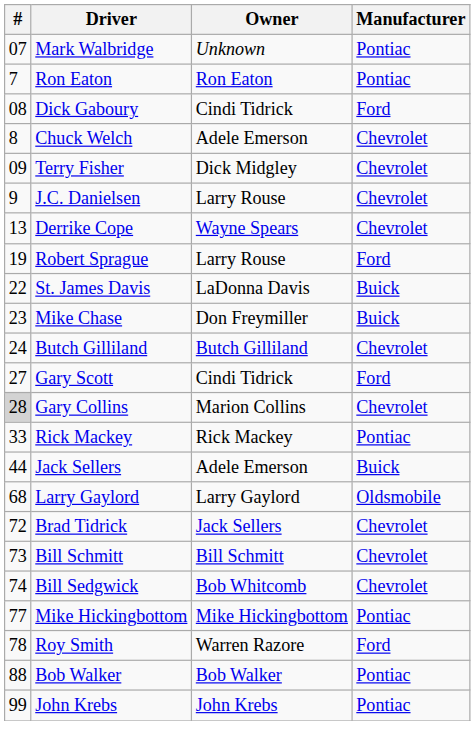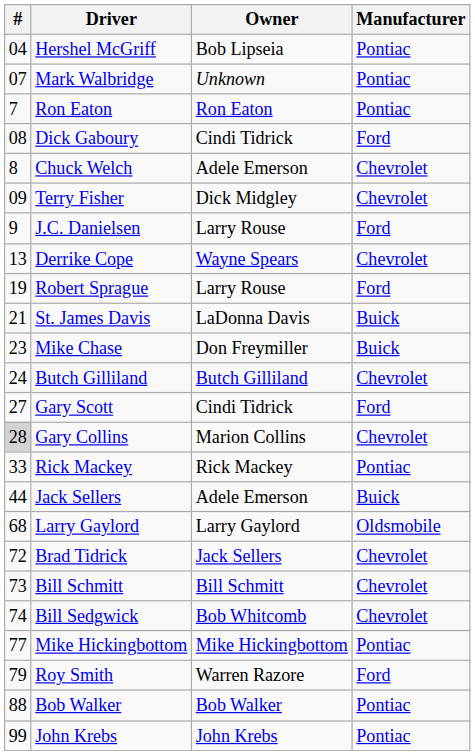 <table class="wikitable" style="font-size: 95%;">
 <tr>
 <th>#</th>
 <th>Driver</th>
 <th>Owner</th>
 <th>Manufacturer</th>
+</tr>
+<tr>
+<td>04</td>
+<td><a href='#'>Hershel McGriff</a></td>
+<td>Bob Lipseia</td>
+<td><a href='#'>Pontiac</a></td>
 </tr>
 <tr>
 <td>07</td>
 <td><a href='#'>Mark Walbridge</a></td>
 <td><em>Unknown</em></td>
 <td><a href='#'>Pontiac</a></td>
 </tr>
 <tr>
 <td>7</td>
 <td><a href='#'>Ron Eaton</a></td>
 <td><a href='#'>Ron Eaton</a></td>
 <td><a href='#'>Pontiac</a></td>
 </tr>
 <tr>
 <td>08</td>
 <td><a href='#'>Dick Gaboury</a></td>
 <td>Cindi Tidrick</td>
 <td><a href='#'>Ford</a></td>
 </tr>
 <tr>
 <td>8</td>
 <td><a href='#'>Chuck Welch</a></td>
 <td>Adele Emerson</td>
 <td><a href='#'>Chevrolet</a></td>
 </tr>
 <tr>
 <td>09</td>
 <td><a href='#'>Terry Fisher</a></td>
 <td>Dick Midgley</td>
 <td><a href='#'>Chevrolet</a></td>
 </tr>
 <tr>
 <td>9</td>
 <td><a href='#'>J.C. Danielsen</a></td>
 <td>Larry Rouse</td>
-<td><a href='#'>Chevrolet</a></td>
+<td><a href='#'>Ford</a></td>
 </tr>
 <tr>
 <td>13</td>
 <td><a href='#'>Derrike Cope</a></td>
 <td><a href='#'>Wayne Spears</a></td>
 <td><a href='#'>Chevrolet</a></td>
 </tr>
 <tr>
 <td>19</td>
 <td><a href='#'>Robert Sprague</a></td>
 <td>Larry Rouse</td>
 <td><a href='#'>Ford</a></td>
 </tr>
 <tr>
-<td>22</td>
+<td>21</td>
 <td><a href='#'>St. James Davis</a></td>
 <td>LaDonna Davis</td>
 <td><a href='#'>Buick</a></td>
 </tr>
 <tr>
 <td>23</td>
 <td><a href='#'>Mike Chase</a></td>
 <td>Don Freymiller</td>
 <td><a href='#'>Buick</a></td>
 </tr>
 <tr>
 <td>24</td>
 <td><a href='#'>Butch Gilliland</a></td>
 <td><a href='#'>Butch Gilliland</a></td>
 <td><a href='#'>Chevrolet</a></td>
 </tr>
 <tr>
 <td>27</td>
 <td><a href='#'>Gary Scott</a></td>
 <td>Cindi Tidrick</td>
 <td><a href='#'>Ford</a></td>
 </tr>
 <tr>
 <td style="background: lightgrey;">28</td>
 <td><a href='#'>Gary Collins</a></td>
 <td>Marion Collins</td>
 <td><a href='#'>Chevrolet</a></td>
 </tr>
 <tr>
 <td>33</td>
 <td><a href='#'>Rick Mackey</a></td>
 <td>Rick Mackey</td>
 <td><a href='#'>Pontiac</a></td>
 </tr>
 <tr>
 <td>44</td>
 <td><a href='#'>Jack Sellers</a></td>
 <td>Adele Emerson</td>
 <td><a href='#'>Buick</a></td>
 </tr>
 <tr>
 <td>68</td>
 <td><a href='#'>Larry Gaylord</a></td>
 <td>Larry Gaylord</td>
 <td><a href='#'>Oldsmobile</a></td>
 </tr>
 <tr>
 <td>72</td>
 <td><a href='#'>Brad Tidrick</a></td>
 <td><a href='#'>Jack Sellers</a></td>
 <td><a href='#'>Chevrolet</a></td>
 </tr>
 <tr>
 <td>73</td>
 <td><a href='#'>Bill Schmitt</a></td>
 <td><a href='#'>Bill Schmitt</a></td>
 <td><a href='#'>Chevrolet</a></td>
 </tr>
 <tr>
 <td>74</td>
 <td><a href='#'>Bill Sedgwick</a></td>
 <td><a href='#'>Bob Whitcomb</a></td>
 <td><a href='#'>Chevrolet</a></td>
 </tr>
 <tr>
 <td>77</td>
 <td><a href='#'>Mike Hickingbottom</a></td>
 <td><a href='#'>Mike Hickingbottom</a></td>
 <td><a href='#'>Pontiac</a></td>
 </tr>
 <tr>
-<td>78</td>
+<td>79</td>
 <td><a href='#'>Roy Smith</a></td>
 <td>Warren Razore</td>
 <td><a href='#'>Ford</a></td>
 </tr>
 <tr>
 <td>88</td>
 <td><a href='#'>Bob Walker</a></td>
 <td><a href='#'>Bob Walker</a></td>
 <td><a href='#'>Pontiac</a></td>
 </tr>
 <tr>
 <td>99</td>
 <td><a href='#'>John Krebs</a></td>
 <td><a href='#'>John Krebs</a></td>
 <td><a href='#'>Pontiac</a></td>
 </tr>
 </table>
